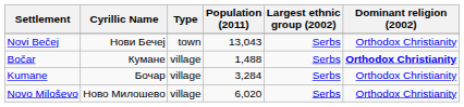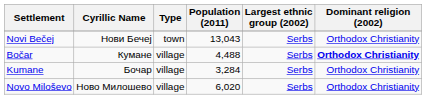 <table class="wikitable" style="text-align: right;">
 <tr bgcolor="#e0e0e0">
 <th rowspan="1">Settlement</th>
 <th colspan="1">Cyrillic Name</th>
 <th colspan="1">Type</th>
 <th colspan="1">Population<br>(2011)</th>
 <th colspan="1">Largest ethnic<br>group (2002)</th>
 <th colspan="1">Dominant religion<br>(2002)</th>
 </tr>
 <tr bgcolor="#e0e0e0">
 </tr>
 <tr>
 <td align="left"><a href='#'>Novi Bečej</a></td>
 <td>Нови Бечеј</td>
 <td>town</td>
 <td>13,043</td>
 <td><a href='#'>Serbs</a></td>
 <td><a href='#'>Orthodox Christianity</a></td>
 </tr>
 <tr>
 <td align="left"><a href='#'>Bočar</a></td>
 <td>Кумане</td>
 <td>village</td>
-<td>1,488</td>
+<td>4,488</td>
 <td><a href='#'>Serbs</a></td>
 <td><strong><a href='#'>Orthodox Christianity</a></strong></td>
 </tr>
 <tr>
 <td align="left"><a href='#'>Kumane</a></td>
 <td>Бочар</td>
 <td>village</td>
 <td>3,284</td>
 <td><a href='#'>Serbs</a></td>
 <td><a href='#'>Orthodox Christianity</a></td>
 </tr>
 <tr>
 <td align="left"><a href='#'>Novo Miloševo</a></td>
 <td>Ново Милошево</td>
 <td>village</td>
 <td>6,020</td>
 <td><a href='#'>Serbs</a></td>
 <td><a href='#'>Orthodox Christianity</a></td>
 </tr>
 </table>
